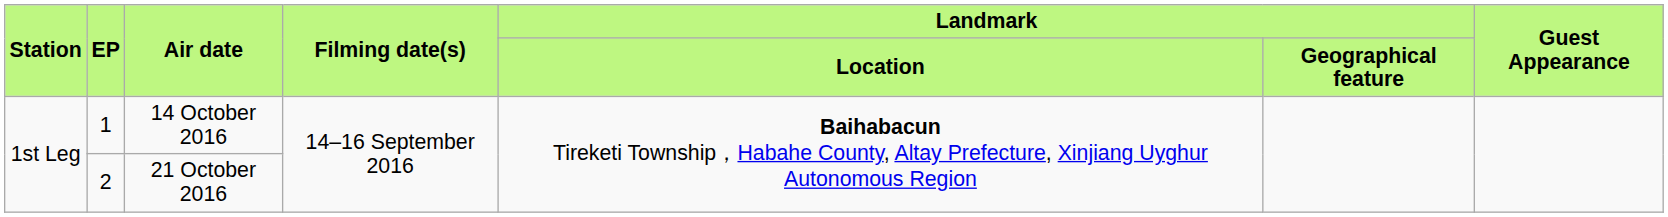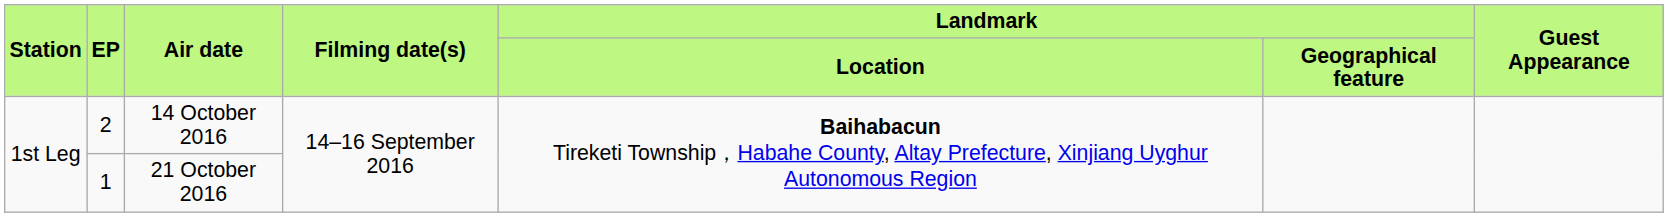 <table class=wikitable>
 <tr style="background:#BEF781; color:black; text-align:center;">
 <td rowspan=2><strong>Station</strong></td>
 <td rowspan=2><strong>EP</strong></td>
 <td rowspan=2><strong>Air date</strong></td>
 <td rowspan=2><strong>Filming date(s)</strong></td>
 <td width="180" colspan=2><strong>Landmark</strong></td>
 <td rowspan=2><strong>Guest Appearance</strong></td>
 </tr>
 <tr style="background:#BEF781; color:black; text-align:center;">
 <td><strong>Location</strong></td>
 <td><strong>Geographical feature</strong></td>
 </tr>
 <tr align=center>
 <td rowspan=2>1st Leg</td>
-<td>1</td>
+<td>2</td>
 <td>14 October 2016</td>
 <td rowspan=2>14–16 September 2016</td>
 <td rowspan=2><strong>Baihabacun</strong><br>Tireketi Township，<a href='#'>Habahe County</a>, <a href='#'>Altay Prefecture</a>, <a href='#'>Xinjiang Uyghur Autonomous Region</a><br></td>
 <td rowspan=2></td>
 <td rowspan=2></td>
 </tr>
 <tr align=center>
-<td>2</td>
+<td>1</td>
 <td>21 October 2016</td>
 </tr>
 </table>
